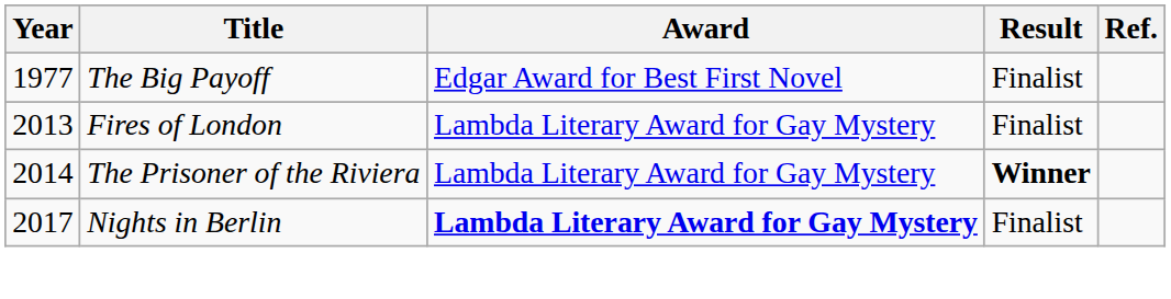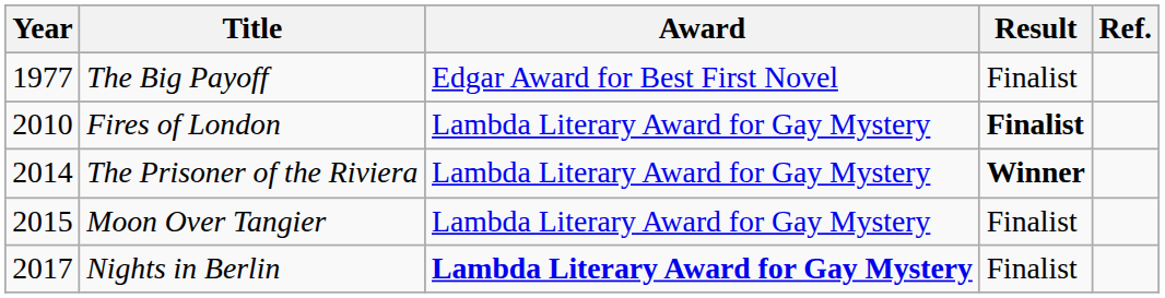 <table class="wikitable sortable">
 <tr>
 <th>Year</th>
 <th>Title</th>
 <th>Award</th>
 <th>Result</th>
 <th>Ref.</th>
 </tr>
 <tr>
 <td>1977</td>
 <td><em>The Big Payoff</em></td>
 <td><a href='#'>Edgar Award for Best First Novel</a></td>
 <td>Finalist</td>
 <td></td>
 </tr>
 <tr>
-<td>2013</td>
+<td>2010</td>
 <td><em>Fires of London</em></td>
 <td rowspan="1"><a href='#'>Lambda Literary Award for Gay Mystery</a></td>
-<td rowspan="1">Finalist</td>
+<td rowspan="1"><strong>Finalist</strong></td>
 <td></td>
 </tr>
 <tr>
 <td>2014</td>
 <td><em>The Prisoner of the Riviera</em></td>
 <td rowspan="1"><a href='#'>Lambda Literary Award for Gay Mystery</a></td>
 <td><strong>Winner</strong></td>
 <td></td>
 </tr>
 <tr>
+<td>2015</td>
+<td><em>Moon Over Tangier</em></td>
+<td rowspan="1"><a href='#'>Lambda Literary Award for Gay Mystery</a></td>
+<td rowspan="1">Finalist</td>
+<td></td>
+</tr>
+<tr>
 <td>2017</td>
 <td><em>Nights in Berlin</em></td>
 <td rowspan="1"><strong><a href='#'>Lambda Literary Award for Gay Mystery</a></strong></td>
 <td rowspan="1">Finalist</td>
 <td></td>
 </tr>
 </table>
